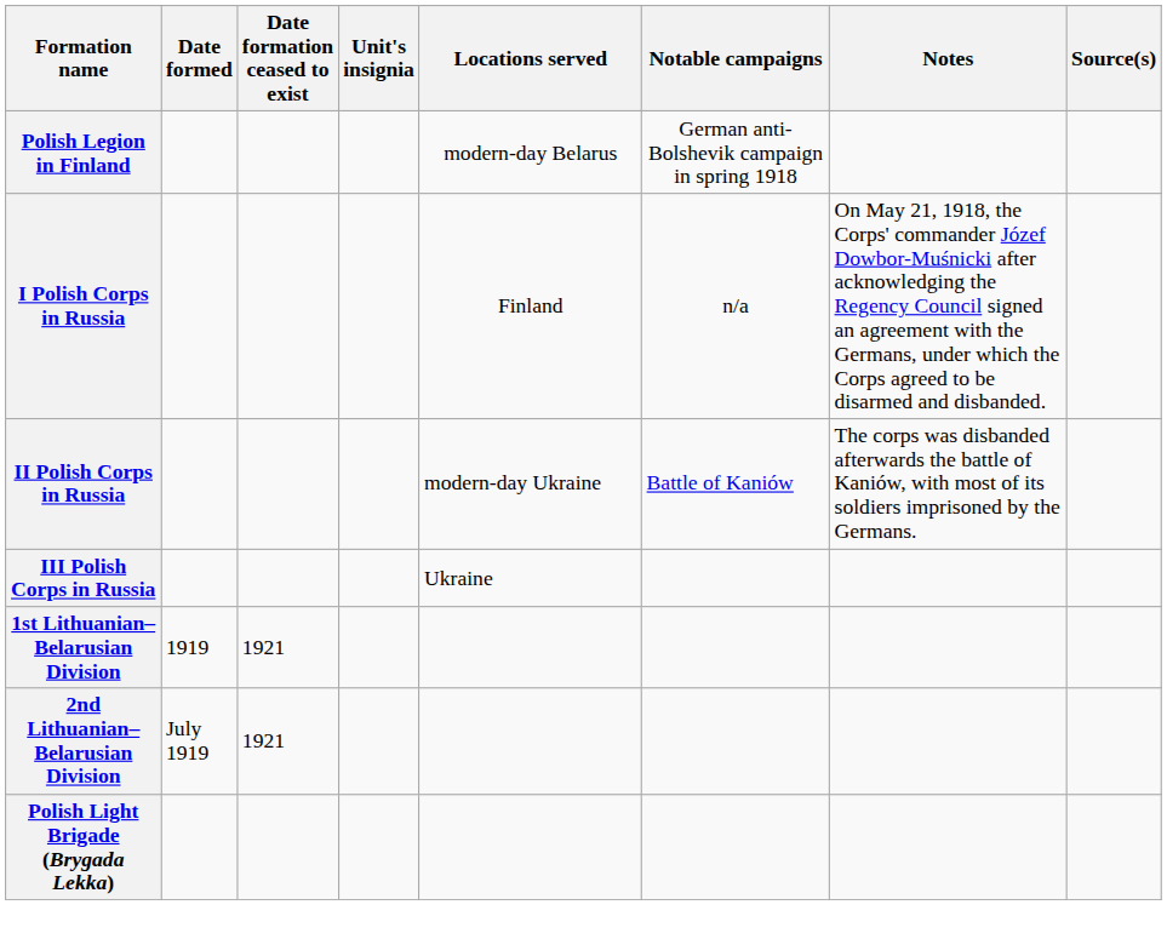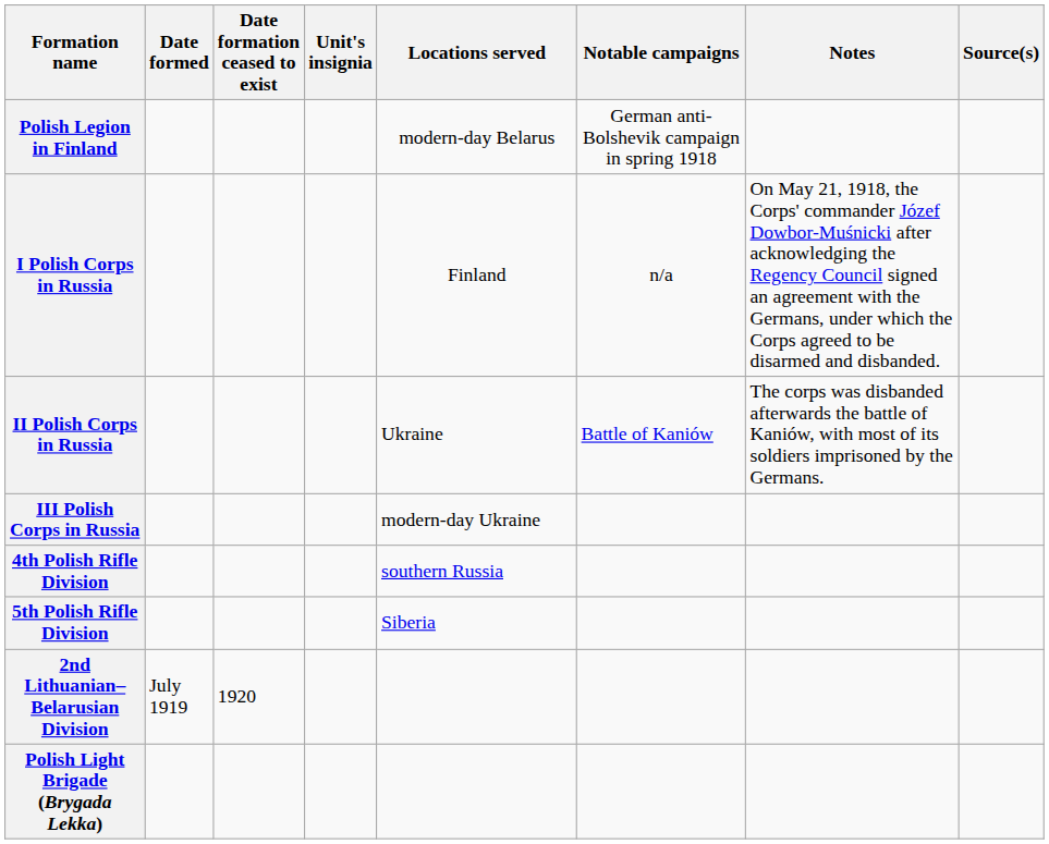 <table class="wikitable sortable plainrowheaders">
 <tr>
 <th scope="col" width="15%">Formation name</th>
 <th scope="col" width="5%">Date formed</th>
 <th scope="col" width="5%">Date formation ceased to exist</th>
 <th scope="col" width="5%">Unit's insignia</th>
 <th class="unsortable" scope="col" width="25%">Locations served</th>
 <th class="unsortable" scope="col" width="20%">Notable campaigns</th>
 <th class="unsortable" scope="col" width="25%">Notes</th>
 <th class="unsortable" scope="col" width="5%">Source(s)</th>
 </tr>
 <tr>
 <th scope="row"><a href='#'>Polish Legion in Finland</a></th>
 <td align="center"></td>
 <td align="center"></td>
 <td align="center"></td>
 <td align="center">modern-day Belarus</td>
 <td align="center">German anti-Bolshevik campaign in spring 1918</td>
 <td align="left"></td>
 <td align="center"></td>
 </tr>
 <tr>
 <th scope="row"><a href='#'>I Polish Corps in Russia</a></th>
 <td align="center"></td>
 <td align="center"></td>
 <td align="center"></td>
 <td align="center">Finland</td>
 <td align="center">n/a</td>
 <td align="left">On May 21, 1918, the Corps' commander <a href='#'>Józef Dowbor-Muśnicki</a> after acknowledging the <a href='#'>Regency Council</a> signed an agreement with the Germans, under which the Corps agreed to be disarmed and disbanded.</td>
 <td align="center"></td>
 </tr>
 <tr>
 <th><a href='#'>II Polish Corps in Russia</a></th>
 <td></td>
 <td></td>
 <td></td>
-<td>modern-day Ukraine</td>
+<td>Ukraine</td>
 <td><a href='#'>Battle of Kaniów</a></td>
 <td>The corps was disbanded afterwards the battle of Kaniów, with most of its soldiers imprisoned by the Germans.</td>
 <td></td>
 </tr>
 <tr>
 <th><a href='#'>III Polish Corps in Russia</a></th>
 <td></td>
 <td></td>
 <td></td>
-<td>Ukraine</td>
+<td>modern-day Ukraine</td>
 <td></td>
 <td></td>
 <td></td>
 </tr>
 <tr>
-<th><a href='#'>1st Lithuanian–Belarusian Division</a></th>
-<td>1919</td>
-<td>1921</td>
+<th><a href='#'>4th Polish Rifle Division</a></th>
 <td></td>
 <td></td>
+<td></td>
+<td><a href='#'>southern Russia</a></td>
+<td></td>
+<td></td>
+<td></td>
+</tr>
+<tr>
+<th><a href='#'>5th Polish Rifle Division</a></th>
+<td></td>
+<td></td>
+<td></td>
+<td><a href='#'>Siberia</a></td>
 <td></td>
 <td></td>
 <td></td>
 </tr>
 <tr>
 <th><a href='#'>2nd Lithuanian–Belarusian Division</a></th>
 <td>July 1919</td>
-<td>1921</td>
+<td>1920</td>
 <td></td>
 <td></td>
 <td></td>
 <td></td>
 <td></td>
 </tr>
 <tr>
 <th><a href='#'>Polish Light Brigade</a> (<em>Brygada Lekka</em>)</th>
 <td></td>
 <td></td>
 <td></td>
 <td></td>
 <td></td>
 <td></td>
 <td></td>
 </tr>
 </table>
